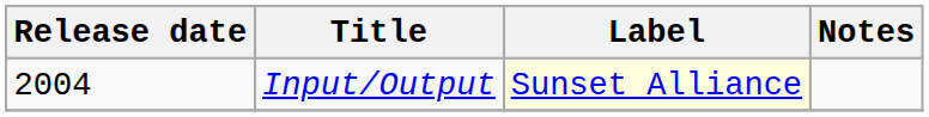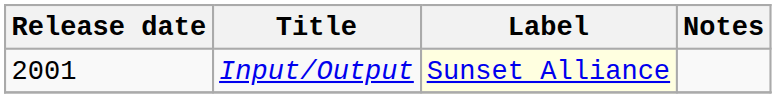 <table class="wikitable">
 <tr>
 <th>Release date</th>
 <th>Title</th>
 <th>Label</th>
 <th>Notes</th>
 </tr>
 <tr>
-<td>2004</td>
+<td>2001</td>
 <td><em><a href='#'>Input/Output</a></em></td>
 <td style="background: lightyellow;"><a href='#'>Sunset Alliance</a></td>
 <td></td>
 </tr>
 <tr>
 </tr>
 </table>
